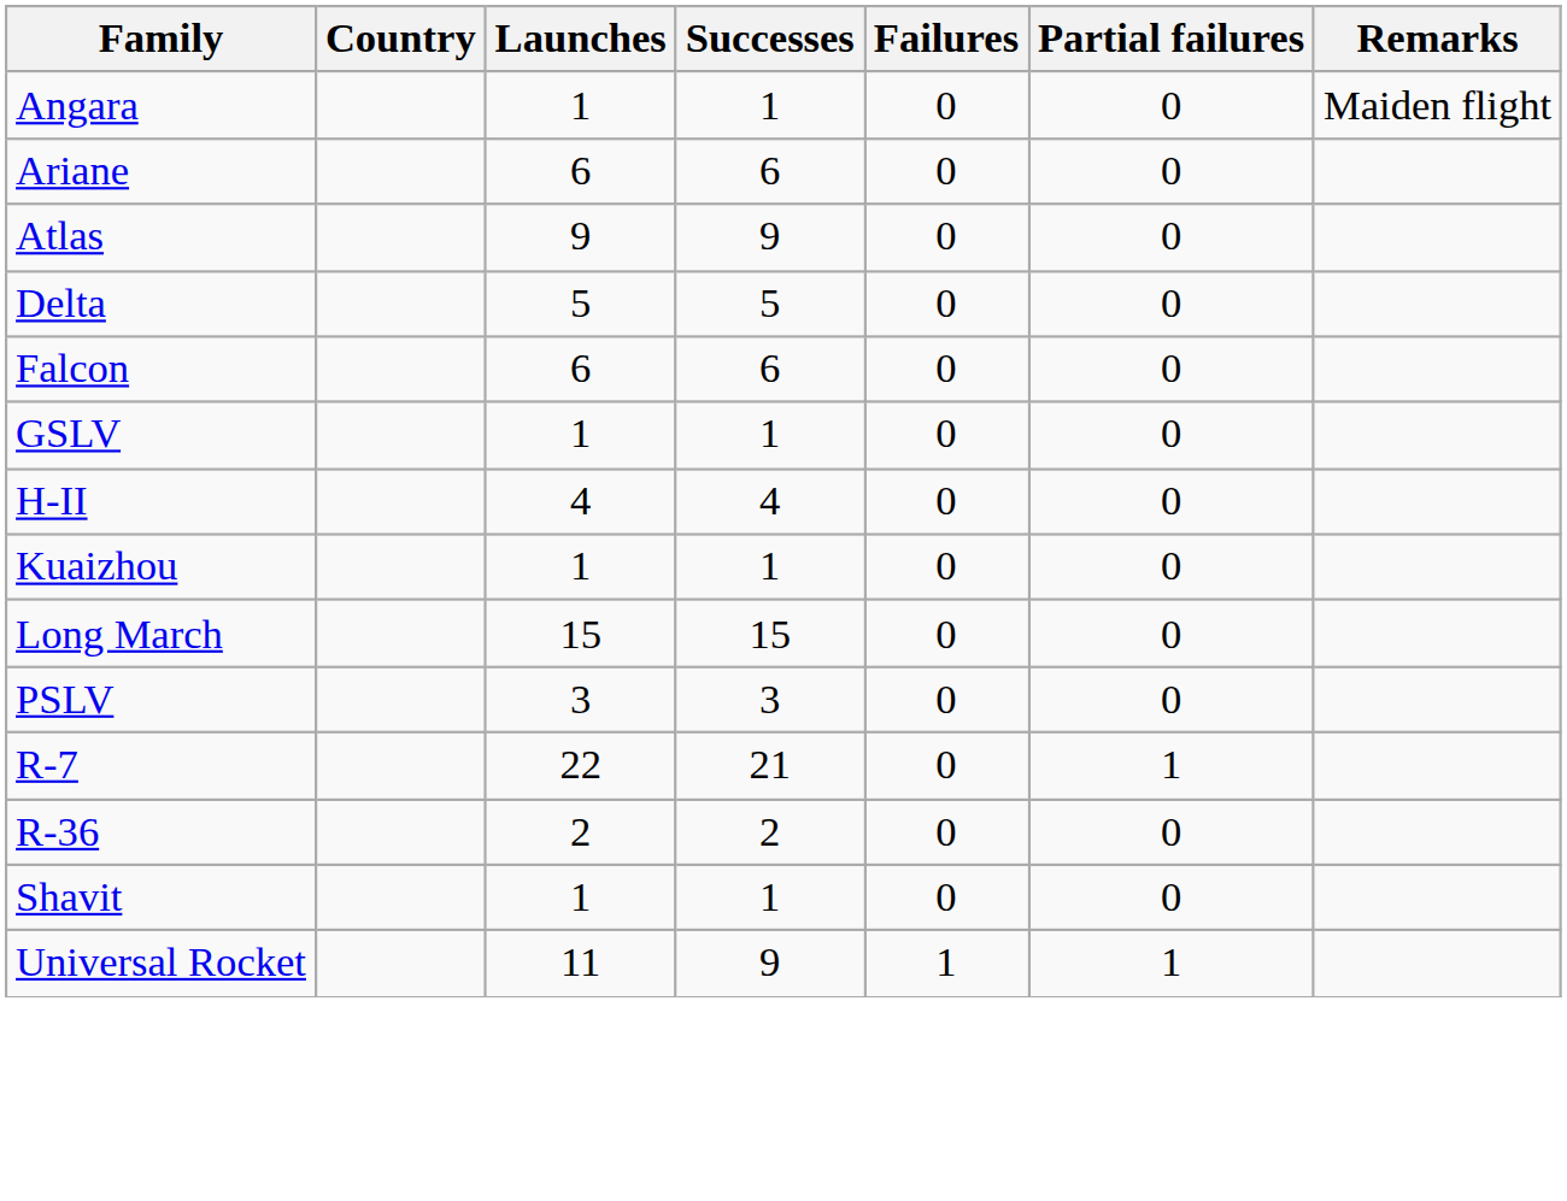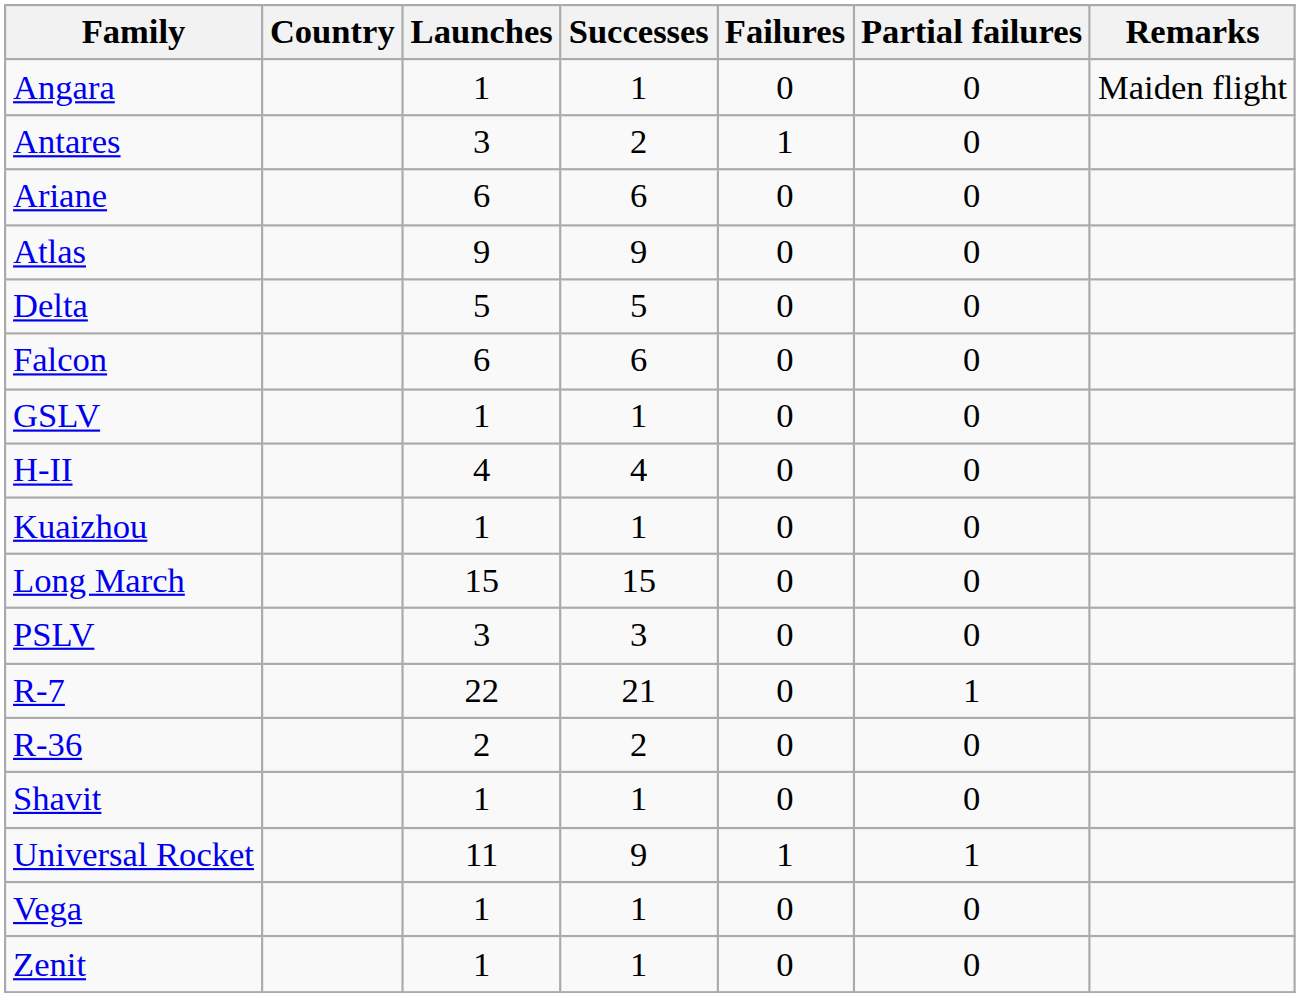 <table class="wikitable sortable collapsible collapsed" style=text-align:center>
 <tr>
 <th>Family</th>
 <th>Country</th>
 <th>Launches</th>
 <th>Successes</th>
 <th>Failures</th>
 <th>Partial failures</th>
 <th>Remarks</th>
 </tr>
 <tr>
 <td align=left><a href='#'>Angara</a></td>
 <td align=left></td>
 <td>1</td>
 <td>1</td>
 <td>0</td>
 <td>0</td>
 <td align=left>Maiden flight</td>
+</tr>
+<tr>
+<td align=left><a href='#'>Antares</a></td>
+<td align=left></td>
+<td>3</td>
+<td>2</td>
+<td>1</td>
+<td>0</td>
+<td></td>
 </tr>
 <tr>
 <td align=left><a href='#'>Ariane</a></td>
 <td align=left></td>
 <td>6</td>
 <td>6</td>
 <td>0</td>
 <td>0</td>
 <td></td>
 </tr>
 <tr>
 <td align=left><a href='#'>Atlas</a></td>
 <td align=left></td>
 <td>9</td>
 <td>9</td>
 <td>0</td>
 <td>0</td>
 <td></td>
 </tr>
 <tr>
 <td align=left><a href='#'>Delta</a></td>
 <td align=left></td>
 <td>5</td>
 <td>5</td>
 <td>0</td>
 <td>0</td>
 <td></td>
 </tr>
 <tr>
 <td align=left><a href='#'>Falcon</a></td>
 <td align=left></td>
 <td>6</td>
 <td>6</td>
 <td>0</td>
 <td>0</td>
 <td></td>
 </tr>
 <tr>
 <td align=left><a href='#'>GSLV</a></td>
 <td align=left></td>
 <td>1</td>
 <td>1</td>
 <td>0</td>
 <td>0</td>
 <td></td>
 </tr>
 <tr>
 <td align=left><a href='#'>H-II</a></td>
 <td align=left></td>
 <td>4</td>
 <td>4</td>
 <td>0</td>
 <td>0</td>
 <td></td>
 </tr>
 <tr>
 <td align=left><a href='#'>Kuaizhou</a></td>
 <td align=left></td>
 <td>1</td>
 <td>1</td>
 <td>0</td>
 <td>0</td>
 <td></td>
 </tr>
 <tr>
 <td align=left><a href='#'>Long March</a></td>
 <td align=left></td>
 <td>15</td>
 <td>15</td>
 <td>0</td>
 <td>0</td>
 <td></td>
 </tr>
 <tr>
 <td align=left><a href='#'>PSLV</a></td>
 <td align=left></td>
 <td>3</td>
 <td>3</td>
 <td>0</td>
 <td>0</td>
 <td></td>
 </tr>
 <tr>
 <td align=left><a href='#'>R-7</a></td>
 <td align=left></td>
 <td>22</td>
 <td>21</td>
 <td>0</td>
 <td>1</td>
 <td></td>
 </tr>
 <tr>
 <td align=left><a href='#'>R-36</a></td>
 <td align=left></td>
 <td>2</td>
 <td>2</td>
 <td>0</td>
 <td>0</td>
 <td></td>
 </tr>
 <tr>
 <td align=left><a href='#'>Shavit</a></td>
 <td align=left></td>
 <td>1</td>
 <td>1</td>
 <td>0</td>
 <td>0</td>
 <td></td>
 </tr>
 <tr>
 <td align=left><a href='#'>Universal Rocket</a></td>
 <td align=left></td>
 <td>11</td>
 <td>9</td>
 <td>1</td>
 <td>1</td>
 <td></td>
 </tr>
+<tr>
+<td align=left><a href='#'>Vega</a></td>
+<td align=left></td>
+<td>1</td>
+<td>1</td>
+<td>0</td>
+<td>0</td>
+<td></td>
+</tr>
+<tr>
+<td align=left><a href='#'>Zenit</a></td>
+<td align=left></td>
+<td>1</td>
+<td>1</td>
+<td>0</td>
+<td>0</td>
+<td></td>
+</tr>
 </table>
